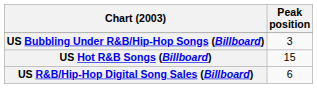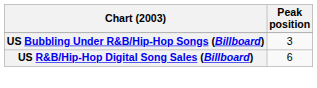 <table class="wikitable plainrowheaders" style="text-align:center">
 <tr>
 <th>Chart (2003)</th>
 <th>Peak<br>position</th>
 </tr>
 <tr>
 </tr>
 <tr>
 <th scope="row">US <a href='#'>Bubbling Under R&B/Hip-Hop Songs</a> (<em><a href='#'>Billboard</a></em>)</th>
 <td>3</td>
 </tr>
 <tr>
-<th scope="row">US <a href='#'>Hot R&B Songs</a> (<em><a href='#'>Billboard</a></em>)</th>
-<td>15</td>
-</tr>
-<tr>
 <th scope="row">US <a href='#'>R&B/Hip-Hop Digital Song Sales</a> (<em><a href='#'>Billboard</a></em>)</th>
 <td>6</td>
 </tr>
 </table>
